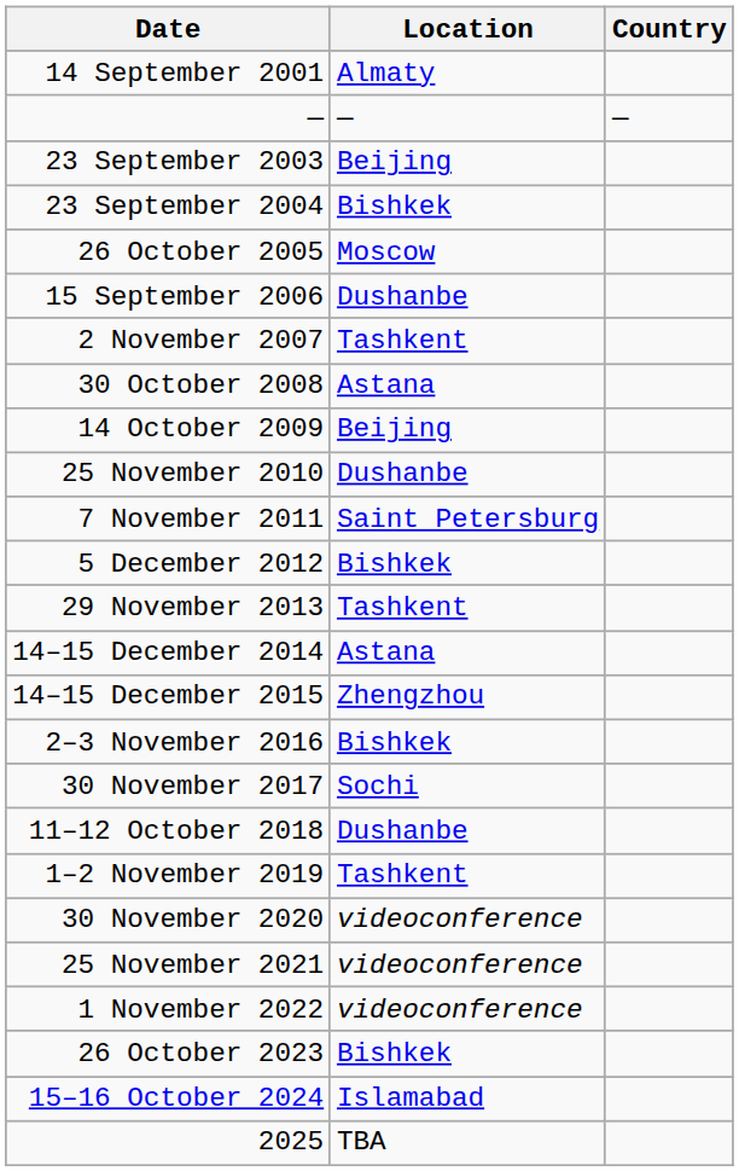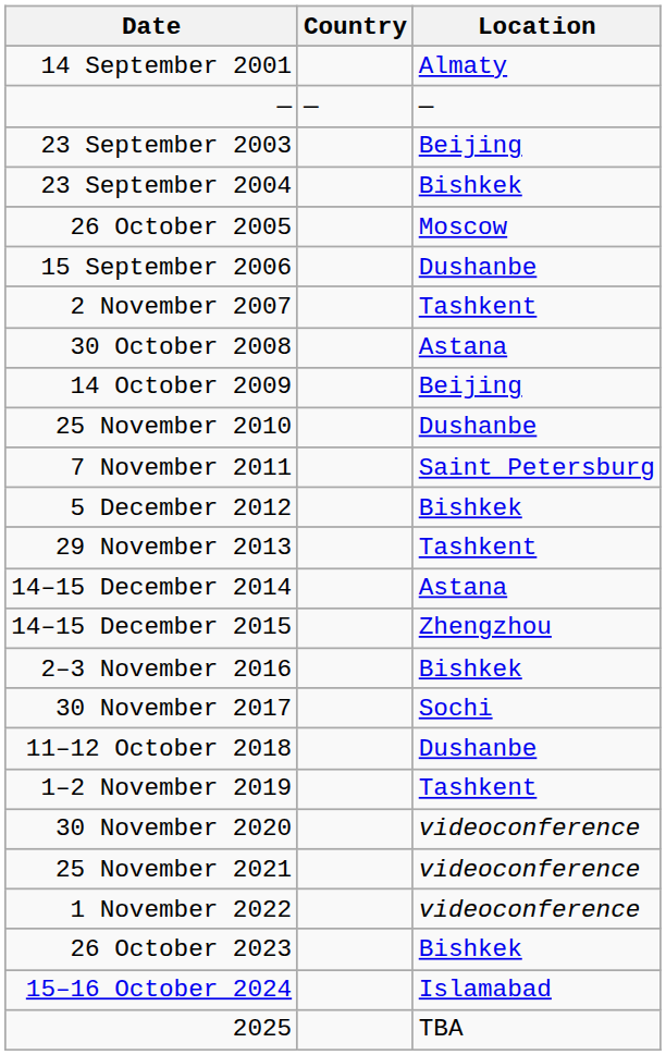 <table class="wikitable" style="float:left">
 <tr>
 <th scope="col">Date</th>
+<th scope="col">Country</th>
 <th scope="col">Location</th>
-<th scope="col">Country</th>
 </tr>
 <tr>
 <td style="text-align:right">14 September 2001</td>
+<td></td>
 <td><a href='#'>Almaty</a></td>
-<td></td>
 </tr>
 <tr>
 <td style="text-align:right">—</td>
 <td>—</td>
 <td>—</td>
 </tr>
 <tr>
 <td style="text-align:right">23 September 2003</td>
+<td></td>
 <td><a href='#'>Beijing</a></td>
-<td></td>
 </tr>
 <tr>
 <td style="text-align:right">23 September 2004</td>
+<td></td>
 <td><a href='#'>Bishkek</a></td>
-<td></td>
 </tr>
 <tr>
 <td style="text-align:right">26 October 2005</td>
+<td></td>
 <td><a href='#'>Moscow</a></td>
-<td></td>
 </tr>
 <tr>
 <td style="text-align:right">15 September 2006</td>
+<td></td>
 <td><a href='#'>Dushanbe</a></td>
-<td></td>
 </tr>
 <tr>
 <td style="text-align:right">2 November 2007</td>
+<td></td>
 <td><a href='#'>Tashkent</a></td>
-<td></td>
 </tr>
 <tr>
 <td style="text-align:right">30 October 2008</td>
+<td></td>
 <td><a href='#'>Astana</a></td>
-<td></td>
 </tr>
 <tr>
 <td style="text-align:right">14 October 2009</td>
+<td></td>
 <td><a href='#'>Beijing</a></td>
-<td></td>
 </tr>
 <tr>
 <td style="text-align:right">25 November 2010</td>
+<td></td>
 <td><a href='#'>Dushanbe</a></td>
-<td></td>
 </tr>
 <tr>
 <td style="text-align:right">7 November 2011</td>
+<td></td>
 <td><a href='#'>Saint Petersburg</a></td>
-<td></td>
 </tr>
 <tr>
 <td style="text-align:right">5 December 2012</td>
+<td></td>
 <td><a href='#'>Bishkek</a></td>
-<td></td>
 </tr>
 <tr>
 <td style="text-align:right">29 November 2013</td>
+<td></td>
 <td><a href='#'>Tashkent</a></td>
-<td></td>
 </tr>
 <tr>
 <td style="text-align:right">14–15 December 2014</td>
+<td></td>
 <td><a href='#'>Astana</a></td>
-<td></td>
 </tr>
 <tr>
 <td style="text-align:right">14–15 December 2015</td>
+<td></td>
 <td><a href='#'>Zhengzhou</a></td>
-<td></td>
 </tr>
 <tr>
 <td style="text-align:right">2–3 November 2016</td>
+<td></td>
 <td><a href='#'>Bishkek</a></td>
-<td></td>
 </tr>
 <tr>
 <td style="text-align:right">30 November 2017</td>
+<td></td>
 <td><a href='#'>Sochi</a></td>
-<td></td>
 </tr>
 <tr>
 <td style="text-align:right">11–12 October 2018</td>
+<td></td>
 <td><a href='#'>Dushanbe</a></td>
-<td></td>
 </tr>
 <tr>
 <td style="text-align:right">1–2 November 2019</td>
+<td></td>
 <td><a href='#'>Tashkent</a></td>
-<td></td>
 </tr>
 <tr>
 <td style="text-align:right">30 November 2020</td>
+<td></td>
 <td><em>videoconference</em></td>
-<td></td>
 </tr>
 <tr>
 <td style="text-align:right">25 November 2021</td>
+<td></td>
 <td><em>videoconference</em></td>
-<td></td>
 </tr>
 <tr>
 <td style="text-align:right">1 November 2022</td>
+<td></td>
 <td><em>videoconference</em></td>
-<td></td>
 </tr>
 <tr>
 <td style="text-align:right">26 Oсtober 2023</td>
+<td></td>
 <td><a href='#'>Bishkek</a></td>
-<td></td>
 </tr>
 <tr>
 <td style="text-align:right"><a href='#'>15–16 October 2024</a></td>
+<td></td>
 <td><a href='#'>Islamabad</a></td>
-<td></td>
 </tr>
 <tr>
 <td style="text-align:right">2025</td>
+<td></td>
 <td>TBA</td>
-<td></td>
 </tr>
 </table>
